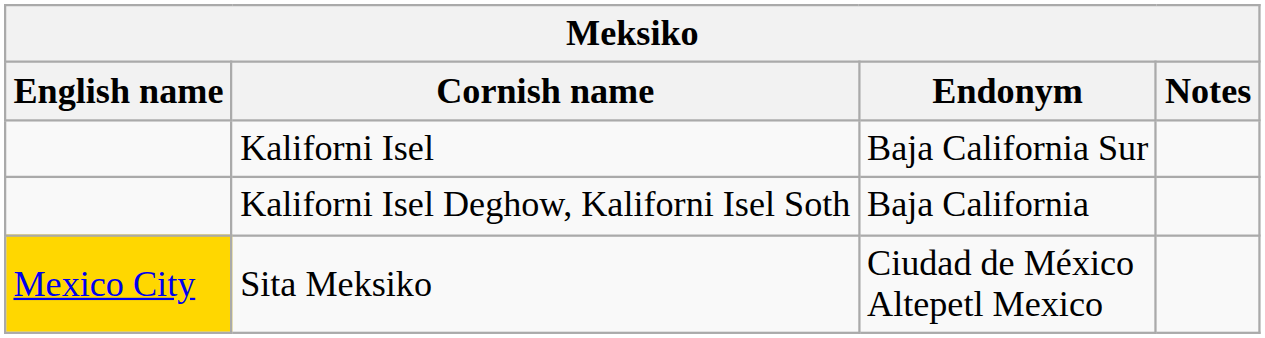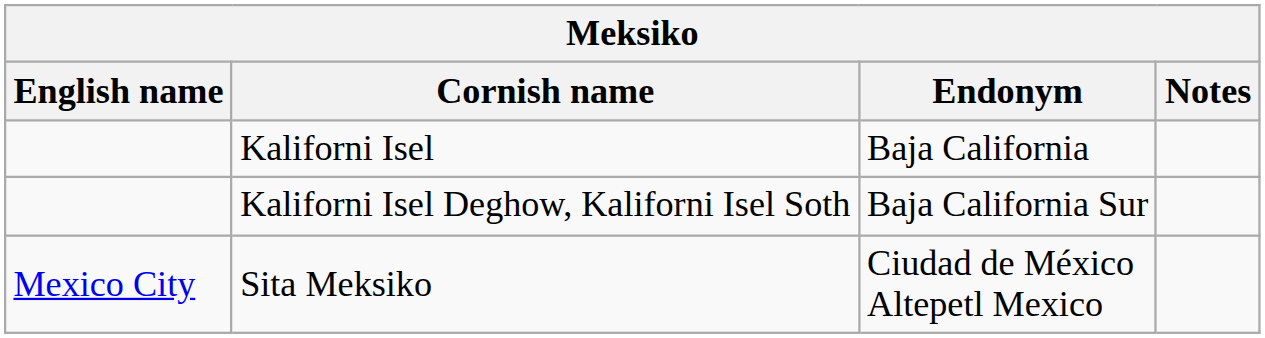 <table class="wikitable sortable">
 <tr>
 <th colspan="24"> Meksiko</th>
 </tr>
 <tr>
 <th>English name</th>
 <th>Cornish name</th>
 <th>Endonym</th>
 <th>Notes</th>
 </tr>
 <tr>
 <td></td>
 <td>Kaliforni Isel</td>
-<td>Baja California Sur</td>
+<td>Baja California</td>
 <td></td>
 </tr>
 <tr>
 <td></td>
 <td>Kaliforni Isel Deghow, Kaliforni Isel Soth</td>
-<td>Baja California</td>
+<td>Baja California Sur</td>
 <td></td>
 </tr>
 <tr>
-<td style="background: gold;"><a href='#'>Mexico City</a></td>
+<td><a href='#'>Mexico City</a></td>
 <td>Sita Meksiko</td>
 <td>Ciudad de México<br>Altepetl Mexico</td>
 <td></td>
 </tr>
 </table>
